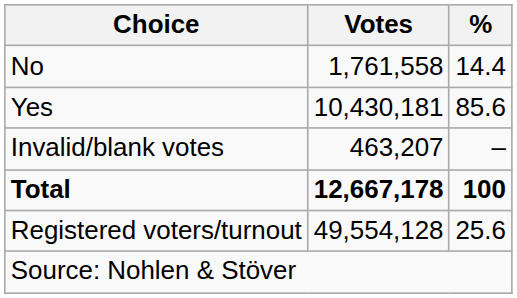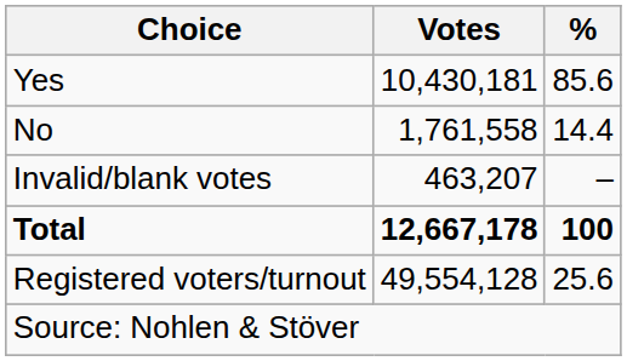 <table class=wikitable style=text-align:right>
 <tr>
 <th>Choice</th>
 <th>Votes</th>
 <th>%</th>
 </tr>
 <tr>
+<td align=left>Yes</td>
+<td>10,430,181</td>
+<td>85.6</td>
+</tr>
+<tr>
 <td align=left>No</td>
 <td>1,761,558</td>
 <td>14.4</td>
-</tr>
-<tr>
-<td align=left>Yes</td>
-<td>10,430,181</td>
-<td>85.6</td>
 </tr>
 <tr>
 <td align=left>Invalid/blank votes</td>
 <td>463,207</td>
 <td>–</td>
 </tr>
 <tr>
 <td align=left><strong>Total</strong></td>
 <td><strong>12,667,178</strong></td>
 <td><strong>100</strong></td>
 </tr>
 <tr>
 <td align=left>Registered voters/turnout</td>
 <td>49,554,128</td>
 <td>25.6</td>
 </tr>
 <tr>
 <td align=left colspan=3>Source: Nohlen & Stöver</td>
 </tr>
 </table>
